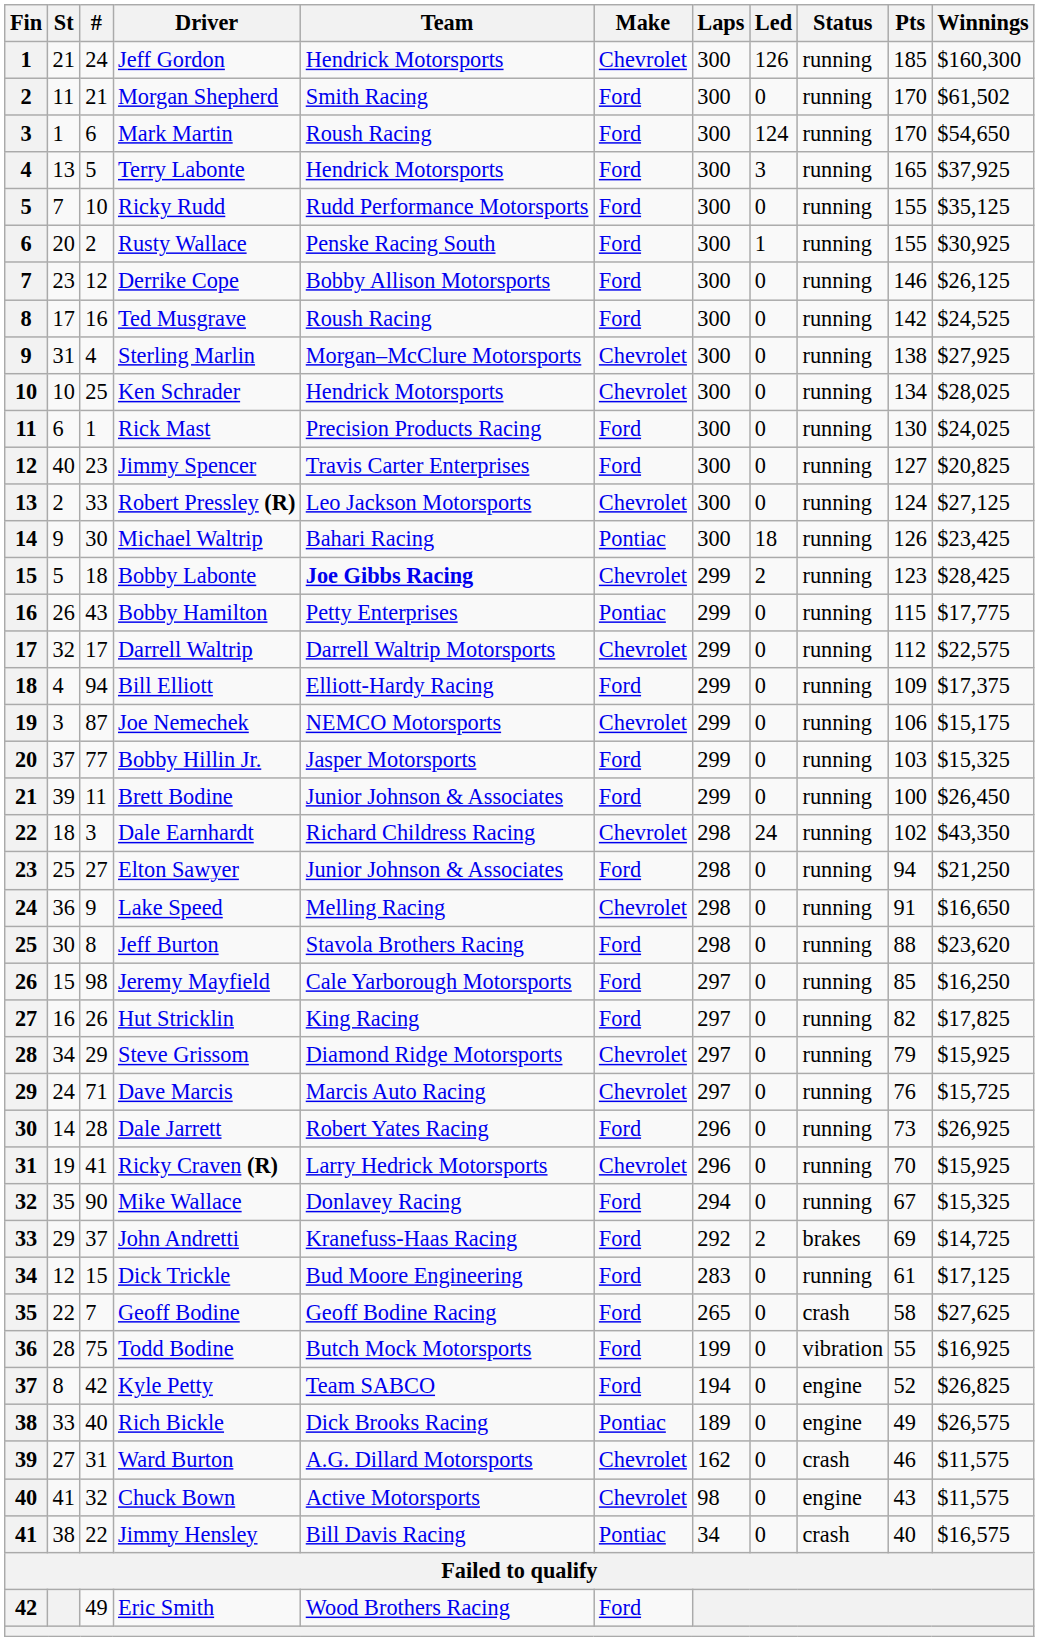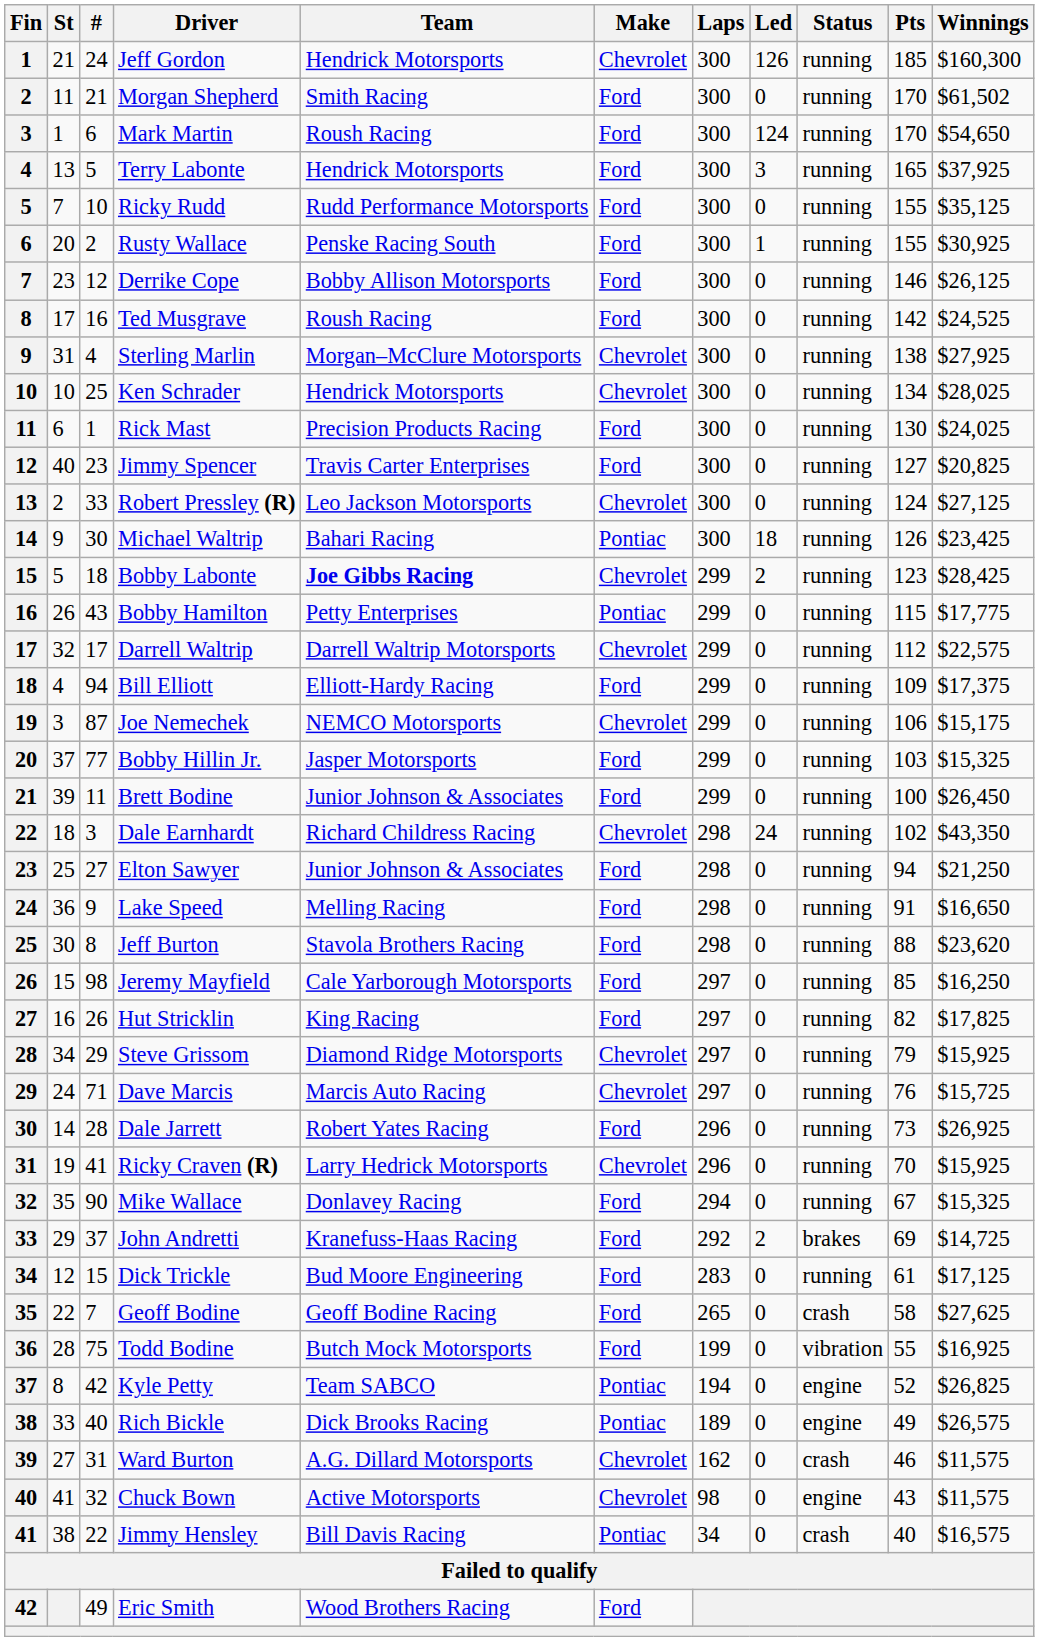 <table class="wikitable" style="font-size:95%">
 <tr>
 <th>Fin</th>
 <th>St</th>
 <th>#</th>
 <th>Driver</th>
 <th>Team</th>
 <th>Make</th>
 <th>Laps</th>
 <th>Led</th>
 <th>Status</th>
 <th>Pts</th>
 <th>Winnings</th>
 </tr>
 <tr>
 <th>1</th>
 <td>21</td>
 <td>24</td>
 <td><a href='#'>Jeff Gordon</a></td>
 <td><a href='#'>Hendrick Motorsports</a></td>
 <td><a href='#'>Chevrolet</a></td>
 <td>300</td>
 <td>126</td>
 <td>running</td>
 <td>185</td>
 <td>$160,300</td>
 </tr>
 <tr>
 <th>2</th>
 <td>11</td>
 <td>21</td>
 <td><a href='#'>Morgan Shepherd</a></td>
 <td><a href='#'>Smith Racing</a></td>
 <td><a href='#'>Ford</a></td>
 <td>300</td>
 <td>0</td>
 <td>running</td>
 <td>170</td>
 <td>$61,502</td>
 </tr>
 <tr>
 <th>3</th>
 <td>1</td>
 <td>6</td>
 <td><a href='#'>Mark Martin</a></td>
 <td><a href='#'>Roush Racing</a></td>
 <td><a href='#'>Ford</a></td>
 <td>300</td>
 <td>124</td>
 <td>running</td>
 <td>170</td>
 <td>$54,650</td>
 </tr>
 <tr>
 <th>4</th>
 <td>13</td>
 <td>5</td>
 <td><a href='#'>Terry Labonte</a></td>
 <td><a href='#'>Hendrick Motorsports</a></td>
 <td><a href='#'>Ford</a></td>
 <td>300</td>
 <td>3</td>
 <td>running</td>
 <td>165</td>
 <td>$37,925</td>
 </tr>
 <tr>
 <th>5</th>
 <td>7</td>
 <td>10</td>
 <td><a href='#'>Ricky Rudd</a></td>
 <td><a href='#'>Rudd Performance Motorsports</a></td>
 <td><a href='#'>Ford</a></td>
 <td>300</td>
 <td>0</td>
 <td>running</td>
 <td>155</td>
 <td>$35,125</td>
 </tr>
 <tr>
 <th>6</th>
 <td>20</td>
 <td>2</td>
 <td><a href='#'>Rusty Wallace</a></td>
 <td><a href='#'>Penske Racing South</a></td>
 <td><a href='#'>Ford</a></td>
 <td>300</td>
 <td>1</td>
 <td>running</td>
 <td>155</td>
 <td>$30,925</td>
 </tr>
 <tr>
 <th>7</th>
 <td>23</td>
 <td>12</td>
 <td><a href='#'>Derrike Cope</a></td>
 <td><a href='#'>Bobby Allison Motorsports</a></td>
 <td><a href='#'>Ford</a></td>
 <td>300</td>
 <td>0</td>
 <td>running</td>
 <td>146</td>
 <td>$26,125</td>
 </tr>
 <tr>
 <th>8</th>
 <td>17</td>
 <td>16</td>
 <td><a href='#'>Ted Musgrave</a></td>
 <td><a href='#'>Roush Racing</a></td>
 <td><a href='#'>Ford</a></td>
 <td>300</td>
 <td>0</td>
 <td>running</td>
 <td>142</td>
 <td>$24,525</td>
 </tr>
 <tr>
 <th>9</th>
 <td>31</td>
 <td>4</td>
 <td><a href='#'>Sterling Marlin</a></td>
 <td><a href='#'>Morgan–McClure Motorsports</a></td>
 <td><a href='#'>Chevrolet</a></td>
 <td>300</td>
 <td>0</td>
 <td>running</td>
 <td>138</td>
 <td>$27,925</td>
 </tr>
 <tr>
 <th>10</th>
 <td>10</td>
 <td>25</td>
 <td><a href='#'>Ken Schrader</a></td>
 <td><a href='#'>Hendrick Motorsports</a></td>
 <td><a href='#'>Chevrolet</a></td>
 <td>300</td>
 <td>0</td>
 <td>running</td>
 <td>134</td>
 <td>$28,025</td>
 </tr>
 <tr>
 <th>11</th>
 <td>6</td>
 <td>1</td>
 <td><a href='#'>Rick Mast</a></td>
 <td><a href='#'>Precision Products Racing</a></td>
 <td><a href='#'>Ford</a></td>
 <td>300</td>
 <td>0</td>
 <td>running</td>
 <td>130</td>
 <td>$24,025</td>
 </tr>
 <tr>
 <th>12</th>
 <td>40</td>
 <td>23</td>
 <td><a href='#'>Jimmy Spencer</a></td>
 <td><a href='#'>Travis Carter Enterprises</a></td>
 <td><a href='#'>Ford</a></td>
 <td>300</td>
 <td>0</td>
 <td>running</td>
 <td>127</td>
 <td>$20,825</td>
 </tr>
 <tr>
 <th>13</th>
 <td>2</td>
 <td>33</td>
 <td><a href='#'>Robert Pressley</a> <strong>(R)</strong></td>
 <td><a href='#'>Leo Jackson Motorsports</a></td>
 <td><a href='#'>Chevrolet</a></td>
 <td>300</td>
 <td>0</td>
 <td>running</td>
 <td>124</td>
 <td>$27,125</td>
 </tr>
 <tr>
 <th>14</th>
 <td>9</td>
 <td>30</td>
 <td><a href='#'>Michael Waltrip</a></td>
 <td><a href='#'>Bahari Racing</a></td>
 <td><a href='#'>Pontiac</a></td>
 <td>300</td>
 <td>18</td>
 <td>running</td>
 <td>126</td>
 <td>$23,425</td>
 </tr>
 <tr>
 <th>15</th>
 <td>5</td>
 <td>18</td>
 <td><a href='#'>Bobby Labonte</a></td>
 <td><strong><a href='#'>Joe Gibbs Racing</a></strong></td>
 <td><a href='#'>Chevrolet</a></td>
 <td>299</td>
 <td>2</td>
 <td>running</td>
 <td>123</td>
 <td>$28,425</td>
 </tr>
 <tr>
 <th>16</th>
 <td>26</td>
 <td>43</td>
 <td><a href='#'>Bobby Hamilton</a></td>
 <td><a href='#'>Petty Enterprises</a></td>
 <td><a href='#'>Pontiac</a></td>
 <td>299</td>
 <td>0</td>
 <td>running</td>
 <td>115</td>
 <td>$17,775</td>
 </tr>
 <tr>
 <th>17</th>
 <td>32</td>
 <td>17</td>
 <td><a href='#'>Darrell Waltrip</a></td>
 <td><a href='#'>Darrell Waltrip Motorsports</a></td>
 <td><a href='#'>Chevrolet</a></td>
 <td>299</td>
 <td>0</td>
 <td>running</td>
 <td>112</td>
 <td>$22,575</td>
 </tr>
 <tr>
 <th>18</th>
 <td>4</td>
 <td>94</td>
 <td><a href='#'>Bill Elliott</a></td>
 <td><a href='#'>Elliott-Hardy Racing</a></td>
 <td><a href='#'>Ford</a></td>
 <td>299</td>
 <td>0</td>
 <td>running</td>
 <td>109</td>
 <td>$17,375</td>
 </tr>
 <tr>
 <th>19</th>
 <td>3</td>
 <td>87</td>
 <td><a href='#'>Joe Nemechek</a></td>
 <td><a href='#'>NEMCO Motorsports</a></td>
 <td><a href='#'>Chevrolet</a></td>
 <td>299</td>
 <td>0</td>
 <td>running</td>
 <td>106</td>
 <td>$15,175</td>
 </tr>
 <tr>
 <th>20</th>
 <td>37</td>
 <td>77</td>
 <td><a href='#'>Bobby Hillin Jr.</a></td>
 <td><a href='#'>Jasper Motorsports</a></td>
 <td><a href='#'>Ford</a></td>
 <td>299</td>
 <td>0</td>
 <td>running</td>
 <td>103</td>
 <td>$15,325</td>
 </tr>
 <tr>
 <th>21</th>
 <td>39</td>
 <td>11</td>
 <td><a href='#'>Brett Bodine</a></td>
 <td><a href='#'>Junior Johnson & Associates</a></td>
 <td><a href='#'>Ford</a></td>
 <td>299</td>
 <td>0</td>
 <td>running</td>
 <td>100</td>
 <td>$26,450</td>
 </tr>
 <tr>
 <th>22</th>
 <td>18</td>
 <td>3</td>
 <td><a href='#'>Dale Earnhardt</a></td>
 <td><a href='#'>Richard Childress Racing</a></td>
 <td><a href='#'>Chevrolet</a></td>
 <td>298</td>
 <td>24</td>
 <td>running</td>
 <td>102</td>
 <td>$43,350</td>
 </tr>
 <tr>
 <th>23</th>
 <td>25</td>
 <td>27</td>
 <td><a href='#'>Elton Sawyer</a></td>
 <td><a href='#'>Junior Johnson & Associates</a></td>
 <td><a href='#'>Ford</a></td>
 <td>298</td>
 <td>0</td>
 <td>running</td>
 <td>94</td>
 <td>$21,250</td>
 </tr>
 <tr>
 <th>24</th>
 <td>36</td>
 <td>9</td>
 <td><a href='#'>Lake Speed</a></td>
 <td><a href='#'>Melling Racing</a></td>
-<td><a href='#'>Chevrolet</a></td>
+<td><a href='#'>Ford</a></td>
 <td>298</td>
 <td>0</td>
 <td>running</td>
 <td>91</td>
 <td>$16,650</td>
 </tr>
 <tr>
 <th>25</th>
 <td>30</td>
 <td>8</td>
 <td><a href='#'>Jeff Burton</a></td>
 <td><a href='#'>Stavola Brothers Racing</a></td>
 <td><a href='#'>Ford</a></td>
 <td>298</td>
 <td>0</td>
 <td>running</td>
 <td>88</td>
 <td>$23,620</td>
 </tr>
 <tr>
 <th>26</th>
 <td>15</td>
 <td>98</td>
 <td><a href='#'>Jeremy Mayfield</a></td>
 <td><a href='#'>Cale Yarborough Motorsports</a></td>
 <td><a href='#'>Ford</a></td>
 <td>297</td>
 <td>0</td>
 <td>running</td>
 <td>85</td>
 <td>$16,250</td>
 </tr>
 <tr>
 <th>27</th>
 <td>16</td>
 <td>26</td>
 <td><a href='#'>Hut Stricklin</a></td>
 <td><a href='#'>King Racing</a></td>
 <td><a href='#'>Ford</a></td>
 <td>297</td>
 <td>0</td>
 <td>running</td>
 <td>82</td>
 <td>$17,825</td>
 </tr>
 <tr>
 <th>28</th>
 <td>34</td>
 <td>29</td>
 <td><a href='#'>Steve Grissom</a></td>
 <td><a href='#'>Diamond Ridge Motorsports</a></td>
 <td><a href='#'>Chevrolet</a></td>
 <td>297</td>
 <td>0</td>
 <td>running</td>
 <td>79</td>
 <td>$15,925</td>
 </tr>
 <tr>
 <th>29</th>
 <td>24</td>
 <td>71</td>
 <td><a href='#'>Dave Marcis</a></td>
 <td><a href='#'>Marcis Auto Racing</a></td>
 <td><a href='#'>Chevrolet</a></td>
 <td>297</td>
 <td>0</td>
 <td>running</td>
 <td>76</td>
 <td>$15,725</td>
 </tr>
 <tr>
 <th>30</th>
 <td>14</td>
 <td>28</td>
 <td><a href='#'>Dale Jarrett</a></td>
 <td><a href='#'>Robert Yates Racing</a></td>
 <td><a href='#'>Ford</a></td>
 <td>296</td>
 <td>0</td>
 <td>running</td>
 <td>73</td>
 <td>$26,925</td>
 </tr>
 <tr>
 <th>31</th>
 <td>19</td>
 <td>41</td>
 <td><a href='#'>Ricky Craven</a> <strong>(R)</strong></td>
 <td><a href='#'>Larry Hedrick Motorsports</a></td>
 <td><a href='#'>Chevrolet</a></td>
 <td>296</td>
 <td>0</td>
 <td>running</td>
 <td>70</td>
 <td>$15,925</td>
 </tr>
 <tr>
 <th>32</th>
 <td>35</td>
 <td>90</td>
 <td><a href='#'>Mike Wallace</a></td>
 <td><a href='#'>Donlavey Racing</a></td>
 <td><a href='#'>Ford</a></td>
 <td>294</td>
 <td>0</td>
 <td>running</td>
 <td>67</td>
 <td>$15,325</td>
 </tr>
 <tr>
 <th>33</th>
 <td>29</td>
 <td>37</td>
 <td><a href='#'>John Andretti</a></td>
 <td><a href='#'>Kranefuss-Haas Racing</a></td>
 <td><a href='#'>Ford</a></td>
 <td>292</td>
 <td>2</td>
 <td>brakes</td>
 <td>69</td>
 <td>$14,725</td>
 </tr>
 <tr>
 <th>34</th>
 <td>12</td>
 <td>15</td>
 <td><a href='#'>Dick Trickle</a></td>
 <td><a href='#'>Bud Moore Engineering</a></td>
 <td><a href='#'>Ford</a></td>
 <td>283</td>
 <td>0</td>
 <td>running</td>
 <td>61</td>
 <td>$17,125</td>
 </tr>
 <tr>
 <th>35</th>
 <td>22</td>
 <td>7</td>
 <td><a href='#'>Geoff Bodine</a></td>
 <td><a href='#'>Geoff Bodine Racing</a></td>
 <td><a href='#'>Ford</a></td>
 <td>265</td>
 <td>0</td>
 <td>crash</td>
 <td>58</td>
 <td>$27,625</td>
 </tr>
 <tr>
 <th>36</th>
 <td>28</td>
 <td>75</td>
 <td><a href='#'>Todd Bodine</a></td>
 <td><a href='#'>Butch Mock Motorsports</a></td>
 <td><a href='#'>Ford</a></td>
 <td>199</td>
 <td>0</td>
 <td>vibration</td>
 <td>55</td>
 <td>$16,925</td>
 </tr>
 <tr>
 <th>37</th>
 <td>8</td>
 <td>42</td>
 <td><a href='#'>Kyle Petty</a></td>
 <td><a href='#'>Team SABCO</a></td>
-<td><a href='#'>Ford</a></td>
+<td><a href='#'>Pontiac</a></td>
 <td>194</td>
 <td>0</td>
 <td>engine</td>
 <td>52</td>
 <td>$26,825</td>
 </tr>
 <tr>
 <th>38</th>
 <td>33</td>
 <td>40</td>
 <td><a href='#'>Rich Bickle</a></td>
 <td><a href='#'>Dick Brooks Racing</a></td>
 <td><a href='#'>Pontiac</a></td>
 <td>189</td>
 <td>0</td>
 <td>engine</td>
 <td>49</td>
 <td>$26,575</td>
 </tr>
 <tr>
 <th>39</th>
 <td>27</td>
 <td>31</td>
 <td><a href='#'>Ward Burton</a></td>
 <td><a href='#'>A.G. Dillard Motorsports</a></td>
 <td><a href='#'>Chevrolet</a></td>
 <td>162</td>
 <td>0</td>
 <td>crash</td>
 <td>46</td>
 <td>$11,575</td>
 </tr>
 <tr>
 <th>40</th>
 <td>41</td>
 <td>32</td>
 <td><a href='#'>Chuck Bown</a></td>
 <td><a href='#'>Active Motorsports</a></td>
 <td><a href='#'>Chevrolet</a></td>
 <td>98</td>
 <td>0</td>
 <td>engine</td>
 <td>43</td>
 <td>$11,575</td>
 </tr>
 <tr>
 <th>41</th>
 <td>38</td>
 <td>22</td>
 <td><a href='#'>Jimmy Hensley</a></td>
 <td><a href='#'>Bill Davis Racing</a></td>
 <td><a href='#'>Pontiac</a></td>
 <td>34</td>
 <td>0</td>
 <td>crash</td>
 <td>40</td>
 <td>$16,575</td>
 </tr>
 <tr>
 <th colspan="11">Failed to qualify</th>
 </tr>
 <tr>
 <th>42</th>
 <th></th>
 <td>49</td>
 <td><a href='#'>Eric Smith</a></td>
 <td><a href='#'>Wood Brothers Racing</a></td>
 <td><a href='#'>Ford</a></td>
 <th colspan="5"></th>
 </tr>
 <tr>
 <th colspan="11"></th>
 </tr>
 </table>
